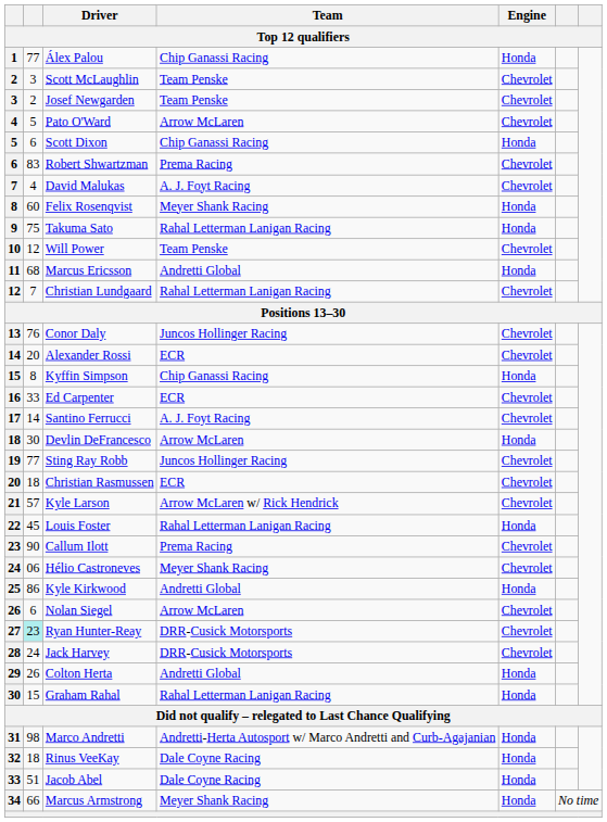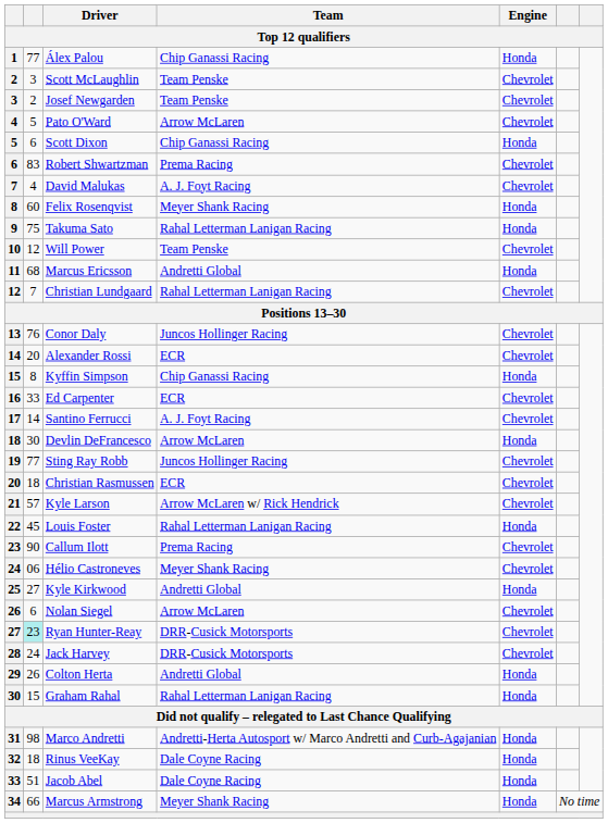 <table class="wikitable" style="font-size:95%;">
 <tr>
 <th></th>
 <th></th>
 <th>Driver</th>
 <th>Team</th>
 <th>Engine</th>
 <th></th>
 <th></th>
 </tr>
 <tr>
 <th colspan=7>Top 12 qualifiers</th>
 </tr>
 <tr>
 <th>1</th>
 <td align="center">77</td>
 <td> <a href='#'>Álex Palou</a></td>
 <td><a href='#'>Chip Ganassi Racing</a></td>
 <td><a href='#'>Honda</a></td>
 <td></td>
 </tr>
 <tr>
 <th>2</th>
 <td align="center">3</td>
 <td> <a href='#'>Scott McLaughlin</a></td>
 <td><a href='#'>Team Penske</a></td>
 <td><a href='#'>Chevrolet</a></td>
 <td></td>
 </tr>
 <tr>
 <th>3</th>
 <td align="center">2</td>
 <td> <a href='#'>Josef Newgarden</a> </td>
 <td><a href='#'>Team Penske</a></td>
 <td><a href='#'>Chevrolet</a></td>
 <td></td>
 </tr>
 <tr>
 <th>4</th>
 <td align="center">5</td>
 <td> <a href='#'>Pato O'Ward</a></td>
 <td><a href='#'>Arrow McLaren</a></td>
 <td><a href='#'>Chevrolet</a></td>
 <td></td>
 </tr>
 <tr>
 <th>5</th>
 <td align="center">6</td>
 <td> <a href='#'>Scott Dixon</a> </td>
 <td><a href='#'>Chip Ganassi Racing</a></td>
 <td><a href='#'>Honda</a></td>
 <td></td>
 </tr>
 <tr>
 <th>6</th>
 <td align="center">83</td>
 <td> <a href='#'>Robert Shwartzman</a> </td>
 <td><a href='#'>Prema Racing</a></td>
 <td><a href='#'>Chevrolet</a></td>
 <td></td>
 </tr>
 <tr>
 <th>7</th>
 <td align="center">4</td>
 <td> <a href='#'>David Malukas</a></td>
 <td><a href='#'>A. J. Foyt Racing</a></td>
 <td><a href='#'>Chevrolet</a></td>
 <td></td>
 </tr>
 <tr>
 <th>8</th>
 <td align="center">60</td>
 <td> <a href='#'>Felix Rosenqvist</a></td>
 <td><a href='#'>Meyer Shank Racing</a></td>
 <td><a href='#'>Honda</a></td>
 <td></td>
 </tr>
 <tr>
 <th>9</th>
 <td align="center">75</td>
 <td> <a href='#'>Takuma Sato</a> </td>
 <td><a href='#'>Rahal Letterman Lanigan Racing</a></td>
 <td><a href='#'>Honda</a></td>
 <td></td>
 </tr>
 <tr>
 <th>10</th>
 <td align="center">12</td>
 <td> <a href='#'>Will Power</a> </td>
 <td><a href='#'>Team Penske</a></td>
 <td><a href='#'>Chevrolet</a></td>
 <td></td>
 </tr>
 <tr>
 <th>11</th>
 <td align="center">68</td>
 <td> <a href='#'>Marcus Ericsson</a> </td>
 <td><a href='#'>Andretti Global</a></td>
 <td><a href='#'>Honda</a></td>
 <td></td>
 </tr>
 <tr>
 <th>12</th>
 <td align="center">7</td>
 <td> <a href='#'>Christian Lundgaard</a></td>
 <td><a href='#'>Rahal Letterman Lanigan Racing</a></td>
 <td><a href='#'>Chevrolet</a></td>
 <td></td>
 </tr>
 <tr>
 <th colspan=7>Positions 13–30</th>
 </tr>
 <tr>
 <th>13</th>
 <td align="center">76</td>
 <td> <a href='#'>Conor Daly</a></td>
 <td><a href='#'>Juncos Hollinger Racing</a></td>
 <td><a href='#'>Chevrolet</a></td>
 <td></td>
 </tr>
 <tr>
 <th>14</th>
 <td align="center">20</td>
 <td> <a href='#'>Alexander Rossi</a> </td>
 <td><a href='#'>ECR</a></td>
 <td><a href='#'>Chevrolet</a></td>
 <td></td>
 </tr>
 <tr>
 <th>15</th>
 <td align="center">8</td>
 <td> <a href='#'>Kyffin Simpson</a></td>
 <td><a href='#'>Chip Ganassi Racing</a></td>
 <td><a href='#'>Honda</a></td>
 <td></td>
 </tr>
 <tr>
 <th>16</th>
 <td align="center">33</td>
 <td> <a href='#'>Ed Carpenter</a></td>
 <td><a href='#'>ECR</a></td>
 <td><a href='#'>Chevrolet</a></td>
 <td></td>
 </tr>
 <tr>
 <th>17</th>
 <td align="center">14</td>
 <td> <a href='#'>Santino Ferrucci</a></td>
 <td><a href='#'>A. J. Foyt Racing</a></td>
 <td><a href='#'>Chevrolet</a></td>
 <td></td>
 </tr>
 <tr>
 <th>18</th>
 <td align="center">30</td>
 <td> <a href='#'>Devlin DeFrancesco</a></td>
 <td><a href='#'>Arrow McLaren</a></td>
 <td><a href='#'>Honda</a></td>
 <td></td>
 </tr>
 <tr>
 <th>19</th>
 <td align="center">77</td>
 <td> <a href='#'>Sting Ray Robb</a></td>
 <td><a href='#'>Juncos Hollinger Racing</a></td>
 <td><a href='#'>Chevrolet</a></td>
 <td></td>
 </tr>
 <tr>
 <th>20</th>
 <td align="center">18</td>
 <td> <a href='#'>Christian Rasmussen</a></td>
 <td><a href='#'>ECR</a></td>
 <td><a href='#'>Chevrolet</a></td>
 <td></td>
 </tr>
 <tr>
 <th>21</th>
 <td align="center">57</td>
 <td> <a href='#'>Kyle Larson</a></td>
 <td><a href='#'>Arrow McLaren</a> w/ <a href='#'>Rick Hendrick</a></td>
 <td><a href='#'>Chevrolet</a></td>
 <td></td>
 </tr>
 <tr>
 <th>22</th>
 <td align="center">45</td>
 <td> <a href='#'>Louis Foster</a> </td>
 <td><a href='#'>Rahal Letterman Lanigan Racing</a></td>
 <td><a href='#'>Honda</a></td>
 <td></td>
 </tr>
 <tr>
 <th>23</th>
 <td align="center">90</td>
 <td> <a href='#'>Callum Ilott</a></td>
 <td><a href='#'>Prema Racing</a></td>
 <td><a href='#'>Chevrolet</a></td>
 <td></td>
 </tr>
 <tr>
 <th>24</th>
 <td align="center">06</td>
 <td> <a href='#'>Hélio Castroneves</a> </td>
 <td><a href='#'>Meyer Shank Racing</a></td>
 <td><a href='#'>Chevrolet</a></td>
 <td></td>
 </tr>
 <tr>
 <th>25</th>
-<td align="center">86</td>
+<td align="center">27</td>
 <td> <a href='#'>Kyle Kirkwood</a></td>
 <td><a href='#'>Andretti Global</a></td>
 <td><a href='#'>Honda</a></td>
 <td></td>
 </tr>
 <tr>
 <th>26</th>
 <td align="center">6</td>
 <td> <a href='#'>Nolan Siegel</a> </td>
 <td><a href='#'>Arrow McLaren</a></td>
 <td><a href='#'>Chevrolet</a></td>
 <td></td>
 </tr>
 <tr>
 <th>27</th>
 <td align="center" style="background: paleturquoise;">23</td>
 <td> <a href='#'>Ryan Hunter-Reay</a> </td>
 <td><a href='#'>DRR</a>-<a href='#'>Cusick Motorsports</a></td>
 <td><a href='#'>Chevrolet</a></td>
 <td></td>
 </tr>
 <tr>
 <th>28</th>
 <td align="center">24</td>
 <td> <a href='#'>Jack Harvey</a></td>
 <td><a href='#'>DRR</a>-<a href='#'>Cusick Motorsports</a></td>
 <td><a href='#'>Chevrolet</a></td>
 <td></td>
 </tr>
 <tr>
 <th>29</th>
 <td align="center">26</td>
 <td> <a href='#'>Colton Herta</a></td>
 <td><a href='#'>Andretti Global</a></td>
 <td><a href='#'>Honda</a></td>
 <td></td>
 </tr>
 <tr>
 <th>30</th>
 <td align="center">15</td>
 <td> <a href='#'>Graham Rahal</a></td>
 <td><a href='#'>Rahal Letterman Lanigan Racing</a></td>
 <td><a href='#'>Honda</a></td>
 <td></td>
 </tr>
 <tr>
 <th colspan=7>Did not qualify – relegated to Last Chance Qualifying</th>
 </tr>
 <tr>
 <th>31</th>
 <td align="center">98</td>
 <td> <a href='#'>Marco Andretti</a></td>
 <td><a href='#'>Andretti</a>-<a href='#'>Herta Autosport</a> w/ Marco Andretti and <a href='#'>Curb-Agajanian</a></td>
 <td><a href='#'>Honda</a></td>
 <td></td>
 </tr>
 <tr>
 <th>32</th>
 <td align="center">18</td>
 <td> <a href='#'>Rinus VeeKay</a></td>
 <td><a href='#'>Dale Coyne Racing</a></td>
 <td><a href='#'>Honda</a></td>
 <td></td>
 </tr>
 <tr>
 <th>33</th>
 <td align="center">51</td>
 <td> <a href='#'>Jacob Abel</a> </td>
 <td><a href='#'>Dale Coyne Racing</a></td>
 <td><a href='#'>Honda</a></td>
 <td></td>
 </tr>
 <tr>
 <th>34</th>
 <td align="center">66</td>
 <td> <a href='#'>Marcus Armstrong</a></td>
 <td><a href='#'>Meyer Shank Racing</a></td>
 <td><a href='#'>Honda</a></td>
 <td colspan="2" align="center"><em>No time</em></td>
 </tr>
 <tr>
 <th colspan=7></th>
 </tr>
 </table>
